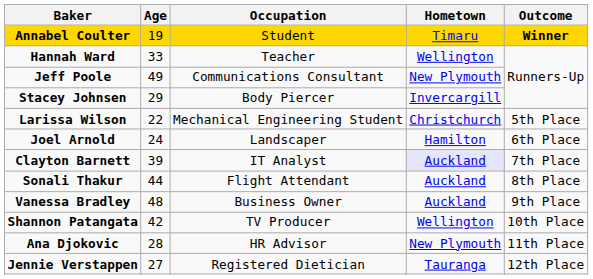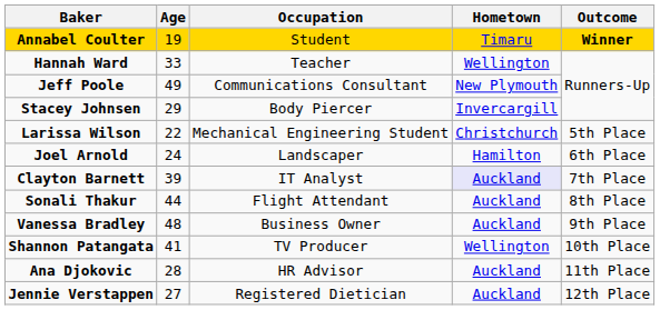 <table class="wikitable" style="text-align:center;">
 <tr>
 <th>Baker</th>
 <th>Age</th>
 <th>Occupation</th>
 <th>Hometown</th>
 <th>Outcome</th>
 </tr>
 <tr style="background:gold;">
 <td><strong>Annabel Coulter</strong></td>
 <td align="center">19</td>
 <td>Student</td>
 <td><a href='#'>Timaru</a></td>
 <td><strong>Winner</strong></td>
 </tr>
 <tr>
 <td><strong>Hannah Ward</strong></td>
 <td align="center">33</td>
 <td>Teacher</td>
 <td><a href='#'>Wellington</a></td>
 <td rowspan="3">Runners-Up</td>
 </tr>
 <tr>
 <td><strong>Jeff Poole</strong></td>
 <td align="center">49</td>
 <td>Communications Consultant</td>
 <td><a href='#'>New Plymouth</a></td>
 </tr>
 <tr>
 <td><strong>Stacey Johnsen</strong></td>
 <td align="center">29</td>
 <td>Body Piercer</td>
 <td><a href='#'>Invercargill</a></td>
 </tr>
 <tr>
 <td><strong>Larissa Wilson</strong></td>
 <td align="center">22</td>
 <td>Mechanical Engineering Student</td>
 <td><a href='#'>Christchurch</a></td>
 <td>5th Place</td>
 </tr>
 <tr>
 <td><strong>Joel Arnold</strong></td>
 <td align="center">24</td>
 <td>Landscaper</td>
 <td><a href='#'>Hamilton</a></td>
 <td>6th Place</td>
 </tr>
 <tr>
 <td><strong>Clayton Barnett</strong></td>
 <td align="center">39</td>
 <td>IT Analyst</td>
 <td style="background: lavender;"><a href='#'>Auckland</a></td>
 <td>7th Place</td>
 </tr>
 <tr>
 <td><strong>Sonali Thakur</strong></td>
 <td align="center">44</td>
 <td>Flight Attendant</td>
 <td><a href='#'>Auckland</a></td>
 <td>8th Place</td>
 </tr>
 <tr>
 <td><strong>Vanessa Bradley</strong></td>
 <td align="center">48</td>
 <td>Business Owner</td>
 <td><a href='#'>Auckland</a></td>
 <td>9th Place</td>
 </tr>
 <tr>
 <td><strong>Shannon Patangata</strong></td>
-<td align="center">42</td>
+<td align="center">41</td>
 <td>TV Producer</td>
 <td><a href='#'>Wellington</a></td>
 <td>10th Place</td>
 </tr>
 <tr>
 <td><strong>Ana Djokovic</strong></td>
 <td align="center">28</td>
 <td>HR Advisor</td>
-<td><a href='#'>New Plymouth</a></td>
+<td><a href='#'>Auckland</a></td>
 <td>11th Place</td>
 </tr>
 <tr>
 <td><strong>Jennie Verstappen</strong></td>
 <td align="center">27</td>
 <td>Registered Dietician</td>
-<td><a href='#'>Tauranga</a></td>
+<td><a href='#'>Auckland</a></td>
 <td>12th Place</td>
 </tr>
 </table>
